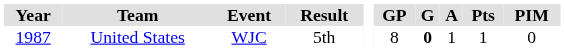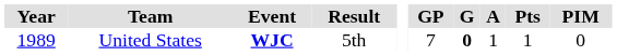 <table border="0" cellpadding="1" cellspacing="0" style="text-align:center; width:40%">
 <tr ALIGN="centre" bgcolor="#e0e0e0">
 <th>Year</th>
 <th>Team</th>
 <th>Event</th>
 <th>Result</th>
 <th rowspan="99" bgcolor="#ffffff"> </th>
 <th>GP</th>
 <th>G</th>
 <th>A</th>
 <th>Pts</th>
 <th>PIM</th>
 </tr>
 <tr>
-<td><a href='#'>1987</a></td>
+<td><a href='#'>1989</a></td>
 <td><a href='#'>United States</a></td>
-<td><a href='#'>WJC</a></td>
+<td><strong><a href='#'>WJC</a></strong></td>
 <td>5th</td>
-<td>8</td>
+<td>7</td>
 <td><strong>0</strong></td>
 <td>1</td>
 <td>1</td>
 <td>0</td>
 </tr>
 </table>
